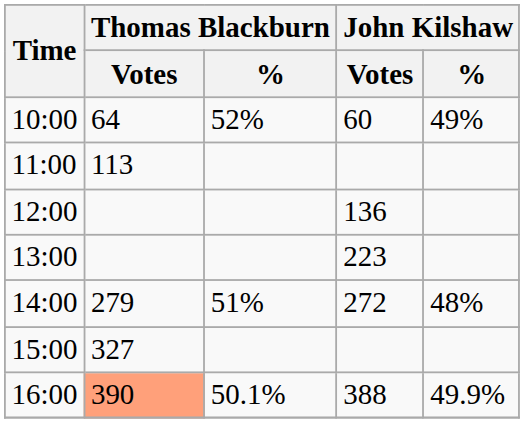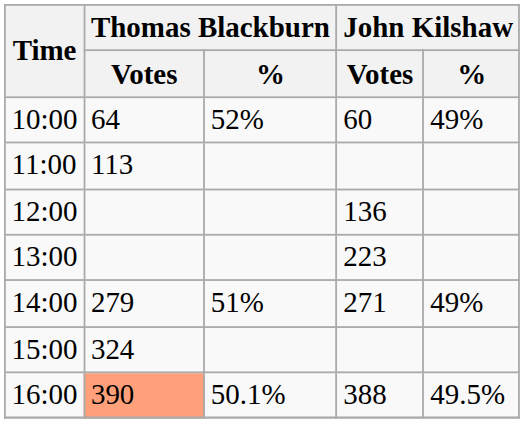 <table class="wikitable">
 <tr>
 <th rowspan="2">Time</th>
 <th colspan="2">Thomas Blackburn</th>
 <th colspan="2">John Kilshaw</th>
 </tr>
 <tr>
 <th>Votes</th>
 <th>%</th>
 <th>Votes</th>
 <th>%</th>
 </tr>
 <tr>
 <td>10:00</td>
 <td>64</td>
 <td>52%</td>
 <td>60</td>
 <td>49%</td>
 </tr>
 <tr>
 <td>11:00</td>
 <td>113</td>
 <td></td>
 <td></td>
 <td></td>
 </tr>
 <tr>
 <td>12:00</td>
 <td></td>
 <td></td>
 <td>136</td>
 <td></td>
 </tr>
 <tr>
 <td>13:00</td>
 <td></td>
 <td></td>
 <td>223</td>
 <td></td>
 </tr>
 <tr>
 <td>14:00</td>
 <td>279</td>
 <td>51%</td>
-<td>272</td>
-<td>48%</td>
+<td>271</td>
+<td>49%</td>
 </tr>
 <tr>
 <td>15:00</td>
-<td>327</td>
+<td>324</td>
 <td></td>
 <td></td>
 <td></td>
 </tr>
 <tr>
 <td>16:00</td>
 <td style="background: lightsalmon;">390</td>
 <td>50.1%</td>
 <td>388</td>
-<td>49.9%</td>
+<td>49.5%</td>
 </tr>
 <tr>
 </tr>
 </table>
